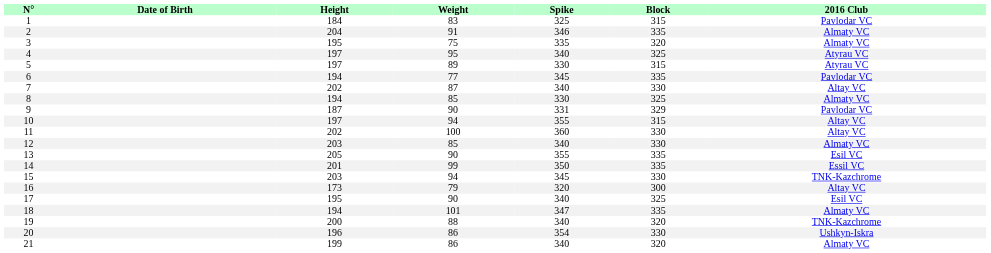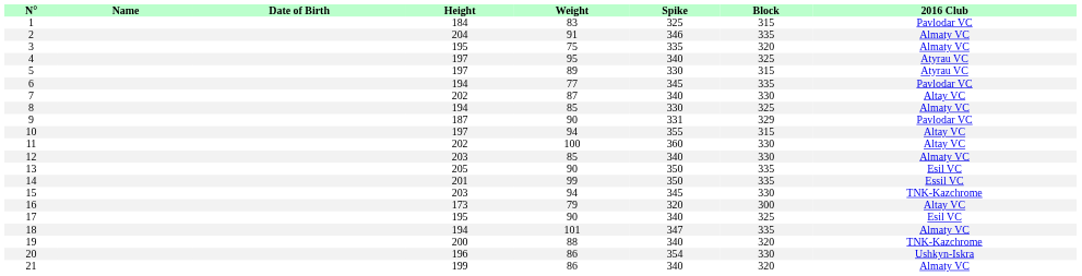 <table style="text-align:center; border:none;" cellpadding=0 cellspacing=0 width=100%>
 <tr style="background: #bbffcc;">
 <th width="5%">N°</th>
+<th width=200px>Name</th>
 <th>Date of Birth</th>
 <th>Height</th>
 <th>Weight</th>
 <th>Spike</th>
 <th>Block</th>
 <th>2016 Club</th>
 </tr>
 <tr>
 <td>1</td>
 <td></td>
+<td></td>
 <td>184</td>
 <td>83</td>
 <td>325</td>
 <td>315</td>
 <td><a href='#'>Pavlodar VC</a></td>
 </tr>
 <tr bgcolor="#f2f2f2">
 <td>2</td>
+<td></td>
 <td></td>
 <td>204</td>
 <td>91</td>
 <td>346</td>
 <td>335</td>
 <td><a href='#'>Almaty VC</a></td>
 </tr>
 <tr>
 <td>3</td>
 <td></td>
+<td></td>
 <td>195</td>
 <td>75</td>
 <td>335</td>
 <td>320</td>
 <td><a href='#'>Almaty VC</a></td>
 </tr>
 <tr bgcolor="#f2f2f2">
 <td>4</td>
+<td></td>
 <td></td>
 <td>197</td>
 <td>95</td>
 <td>340</td>
 <td>325</td>
 <td><a href='#'>Atyrau VC</a></td>
 </tr>
 <tr>
 <td>5</td>
 <td></td>
+<td></td>
 <td>197</td>
 <td>89</td>
 <td>330</td>
 <td>315</td>
 <td><a href='#'>Atyrau VC</a></td>
 </tr>
 <tr bgcolor="#f2f2f2">
 <td>6</td>
+<td></td>
 <td></td>
 <td>194</td>
 <td>77</td>
 <td>345</td>
 <td>335</td>
 <td><a href='#'>Pavlodar VC</a></td>
 </tr>
 <tr>
 <td>7</td>
 <td></td>
+<td></td>
 <td>202</td>
 <td>87</td>
 <td>340</td>
 <td>330</td>
 <td><a href='#'>Altay VC</a></td>
 </tr>
 <tr bgcolor="#f2f2f2">
 <td>8</td>
+<td></td>
 <td></td>
 <td>194</td>
 <td>85</td>
 <td>330</td>
 <td>325</td>
 <td><a href='#'>Almaty VC</a></td>
 </tr>
 <tr>
 <td>9</td>
 <td></td>
+<td></td>
 <td>187</td>
 <td>90</td>
 <td>331</td>
 <td>329</td>
 <td><a href='#'>Pavlodar VC</a></td>
 </tr>
 <tr bgcolor="#f2f2f2">
 <td>10</td>
+<td></td>
 <td></td>
 <td>197</td>
 <td>94</td>
 <td>355</td>
 <td>315</td>
 <td><a href='#'>Altay VC</a></td>
 </tr>
 <tr>
 <td>11</td>
 <td></td>
+<td></td>
 <td>202</td>
 <td>100</td>
 <td>360</td>
 <td>330</td>
 <td><a href='#'>Altay VC</a></td>
 </tr>
 <tr bgcolor="#f2f2f2">
 <td>12</td>
+<td></td>
 <td></td>
 <td>203</td>
 <td>85</td>
 <td>340</td>
 <td>330</td>
 <td><a href='#'>Almaty VC</a></td>
 </tr>
 <tr>
 <td>13</td>
 <td></td>
+<td></td>
 <td>205</td>
 <td>90</td>
-<td>355</td>
+<td>350</td>
 <td>335</td>
 <td><a href='#'>Esil VC</a></td>
 </tr>
 <tr bgcolor="#f2f2f2">
 <td>14</td>
+<td></td>
 <td></td>
 <td>201</td>
 <td>99</td>
 <td>350</td>
 <td>335</td>
 <td><a href='#'>Essil VC</a></td>
 </tr>
 <tr>
 <td>15</td>
 <td></td>
+<td></td>
 <td>203</td>
 <td>94</td>
 <td>345</td>
 <td>330</td>
 <td><a href='#'>TNK-Kazchrome</a></td>
 </tr>
 <tr bgcolor="#f2f2f2">
 <td>16</td>
+<td></td>
 <td></td>
 <td>173</td>
 <td>79</td>
 <td>320</td>
 <td>300</td>
 <td><a href='#'>Altay VC</a></td>
 </tr>
 <tr>
 <td>17</td>
 <td></td>
+<td></td>
 <td>195</td>
 <td>90</td>
 <td>340</td>
 <td>325</td>
 <td><a href='#'>Esil VC</a></td>
 </tr>
 <tr bgcolor="#f2f2f2">
 <td>18</td>
+<td></td>
 <td></td>
 <td>194</td>
 <td>101</td>
 <td>347</td>
 <td>335</td>
 <td><a href='#'>Almaty VC</a></td>
 </tr>
 <tr>
 <td>19</td>
 <td></td>
+<td></td>
 <td>200</td>
 <td>88</td>
 <td>340</td>
 <td>320</td>
 <td><a href='#'>TNK-Kazchrome</a></td>
 </tr>
 <tr bgcolor="#f2f2f2">
 <td>20</td>
+<td></td>
 <td></td>
 <td>196</td>
 <td>86</td>
 <td>354</td>
 <td>330</td>
 <td><a href='#'>Ushkyn-Iskra</a></td>
 </tr>
 <tr>
 <td>21</td>
 <td></td>
+<td></td>
 <td>199</td>
 <td>86</td>
 <td>340</td>
 <td>320</td>
 <td><a href='#'>Almaty VC</a></td>
 </tr>
 </table>
